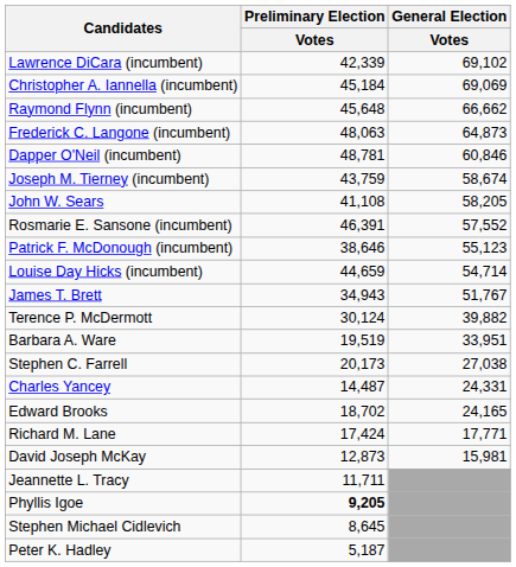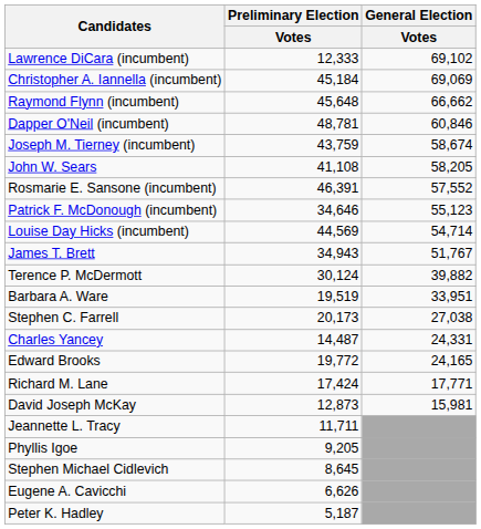 <table class=wikitable>
 <tr>
 <th colspan=1 rowspan=2><strong>Candidates</strong></th>
 <th colspan=1><strong>Preliminary Election</strong></th>
 <th colspan=1><strong>General Election</strong></th>
 </tr>
 <tr>
 <th>Votes</th>
 <th>Votes</th>
 </tr>
 <tr>
 <td><a href='#'>Lawrence DiCara</a> (incumbent)</td>
-<td align="right">42,339</td>
+<td align="right">12,333</td>
 <td align="right">69,102</td>
 </tr>
 <tr>
 <td><a href='#'>Christopher A. Iannella</a> (incumbent)</td>
 <td align="right">45,184</td>
 <td align="right">69,069</td>
 </tr>
 <tr>
 <td><a href='#'>Raymond Flynn</a> (incumbent)</td>
 <td align="right">45,648</td>
 <td align="right">66,662</td>
-</tr>
-<tr>
-<td><a href='#'>Frederick C. Langone</a> (incumbent)</td>
-<td align="right">48,063</td>
-<td align="right">64,873</td>
 </tr>
 <tr>
 <td><a href='#'>Dapper O'Neil</a> (incumbent)</td>
 <td align="right">48,781</td>
 <td align="right">60,846</td>
 </tr>
 <tr>
 <td><a href='#'>Joseph M. Tierney</a> (incumbent)</td>
 <td align="right">43,759</td>
 <td align="right">58,674</td>
 </tr>
 <tr>
 <td><a href='#'>John W. Sears</a></td>
 <td align="right">41,108</td>
 <td align="right">58,205</td>
 </tr>
 <tr>
 <td>Rosmarie E. Sansone (incumbent)</td>
 <td align="right">46,391</td>
 <td align="right">57,552</td>
 </tr>
 <tr>
 <td><a href='#'>Patrick F. McDonough</a> (incumbent)</td>
-<td align="right">38,646</td>
+<td align="right">34,646</td>
 <td align="right">55,123</td>
 </tr>
 <tr>
 <td><a href='#'>Louise Day Hicks</a> (incumbent)</td>
-<td align="right">44,659</td>
+<td align="right">44,569</td>
 <td align="right">54,714</td>
 </tr>
 <tr>
 <td><a href='#'>James T. Brett</a></td>
 <td align="right">34,943</td>
 <td align="right">51,767</td>
 </tr>
 <tr>
 <td>Terence P. McDermott</td>
 <td align="right">30,124</td>
 <td align="right">39,882</td>
 </tr>
 <tr>
 <td>Barbara A. Ware</td>
 <td align="right">19,519</td>
 <td align="right">33,951</td>
 </tr>
 <tr>
 <td>Stephen C. Farrell</td>
 <td align="right">20,173</td>
 <td align="right">27,038</td>
 </tr>
 <tr>
 <td><a href='#'>Charles Yancey</a></td>
 <td align="right">14,487</td>
 <td align="right">24,331</td>
 </tr>
 <tr>
 <td>Edward Brooks</td>
-<td align="right">18,702</td>
+<td align="right">19,772</td>
 <td align="right">24,165</td>
 </tr>
 <tr>
 <td>Richard M. Lane</td>
 <td align="right">17,424</td>
 <td align="right">17,771</td>
 </tr>
 <tr>
 <td>David Joseph McKay</td>
 <td align="right">12,873</td>
 <td align="right">15,981</td>
 </tr>
 <tr>
 <td>Jeannette L. Tracy</td>
 <td align="right">11,711</td>
 <td colspan=1 bgcolor= darkgray></td>
 </tr>
 <tr>
 <td>Phyllis Igoe</td>
-<td align="right"><strong>9,205</strong></td>
+<td align="right">9,205</td>
 <td colspan=1 bgcolor= darkgray></td>
 </tr>
 <tr>
 <td>Stephen Michael Cidlevich</td>
 <td align="right">8,645</td>
 <td colspan=1 bgcolor= darkgray></td>
 </tr>
 <tr>
+<td>Eugene A. Cavicchi</td>
+<td align="right">6,626</td>
+<td colspan=1 bgcolor= darkgray></td>
+</tr>
+<tr>
 <td>Peter K. Hadley</td>
 <td align="right">5,187</td>
 <td colspan=1 bgcolor= darkgray></td>
 </tr>
 </table>
